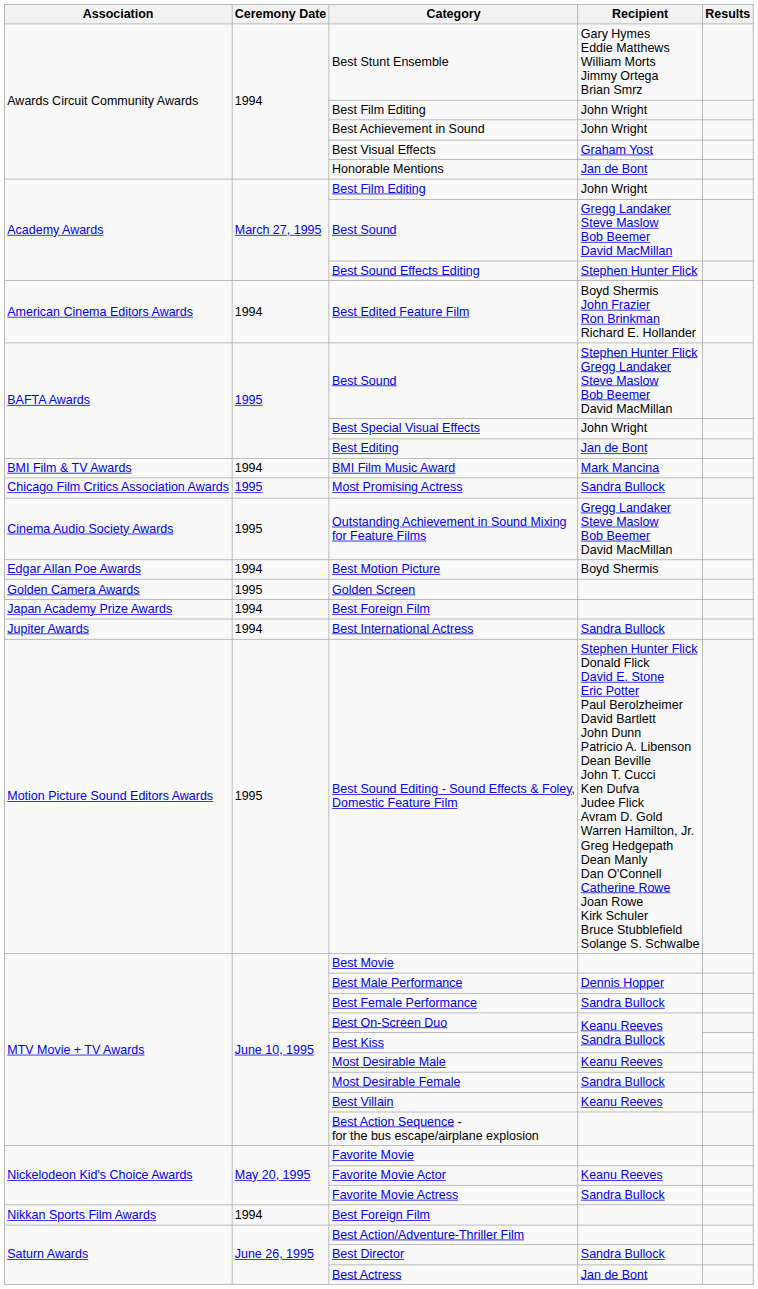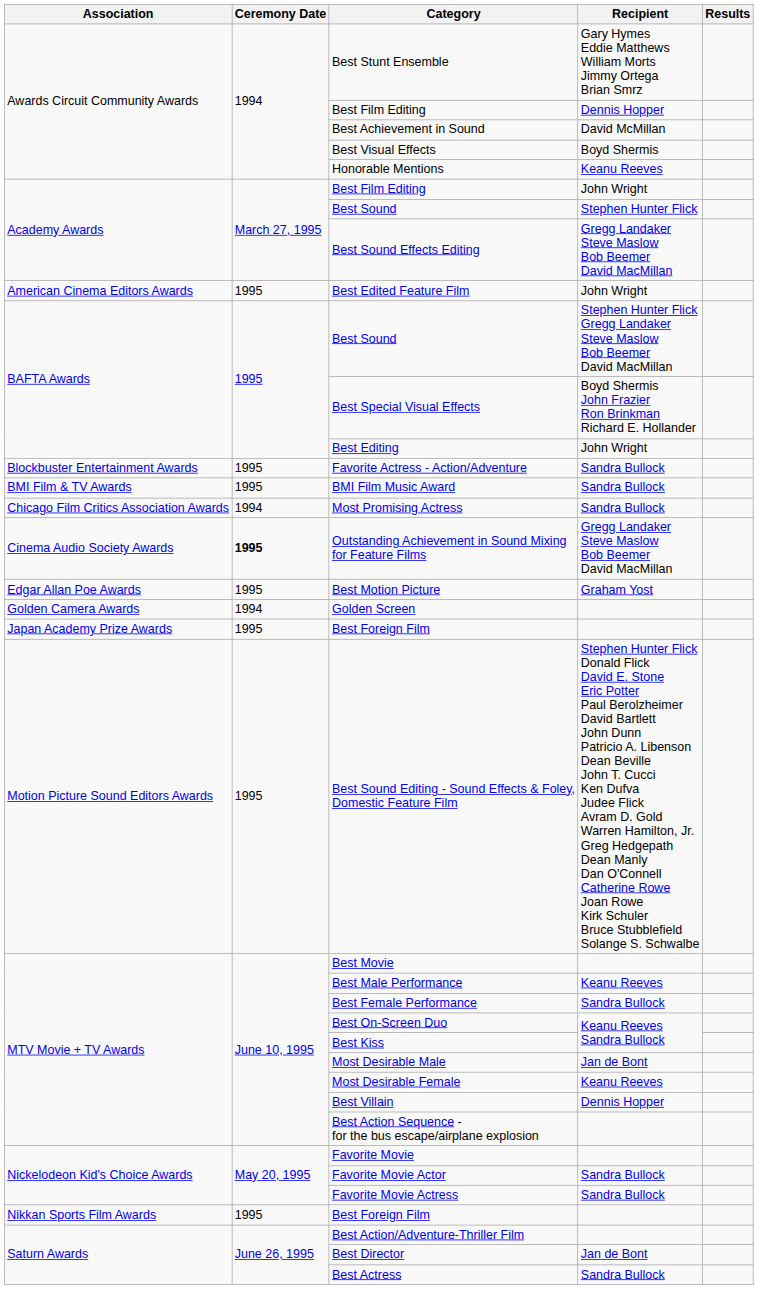 <table class="wikitable sortable plainrowheaders">
 <tr>
 <th>Association</th>
 <th>Ceremony Date</th>
 <th>Category</th>
 <th>Recipient</th>
 <th>Results</th>
 </tr>
 <tr>
 <td rowspan="5">Awards Circuit Community Awards</td>
 <td rowspan="5">1994</td>
 <td>Best Stunt Ensemble</td>
 <td>Gary Hymes<br>Eddie Matthews<br>William Morts<br>Jimmy Ortega<br>Brian Smrz</td>
 <td></td>
 </tr>
 <tr>
 <td>Best Film Editing</td>
-<td>John Wright</td>
+<td><a href='#'>Dennis Hopper</a></td>
 <td></td>
 </tr>
 <tr>
 <td>Best Achievement in Sound</td>
-<td>John Wright</td>
+<td>David McMillan</td>
 <td></td>
 </tr>
 <tr>
 <td>Best Visual Effects</td>
-<td><a href='#'>Graham Yost</a></td>
+<td>Boyd Shermis</td>
 <td></td>
 </tr>
 <tr>
 <td>Honorable Mentions</td>
-<td><a href='#'>Jan de Bont</a></td>
+<td><a href='#'>Keanu Reeves</a></td>
 <td></td>
 </tr>
 <tr>
 <td rowspan="3"><a href='#'>Academy Awards</a></td>
 <td rowspan="3"><a href='#'>March 27, 1995</a></td>
 <td><a href='#'>Best Film Editing</a></td>
 <td>John Wright</td>
 <td></td>
 </tr>
 <tr>
 <td><a href='#'>Best Sound</a></td>
+<td><a href='#'>Stephen Hunter Flick</a></td>
+<td></td>
+</tr>
+<tr>
+<td><a href='#'>Best Sound Effects Editing</a></td>
 <td><a href='#'>Gregg Landaker</a><br><a href='#'>Steve Maslow</a><br><a href='#'>Bob Beemer</a><br><a href='#'>David MacMillan</a></td>
 <td></td>
 </tr>
 <tr>
-<td><a href='#'>Best Sound Effects Editing</a></td>
-<td><a href='#'>Stephen Hunter Flick</a></td>
-<td></td>
-</tr>
-<tr>
 <td><a href='#'>American Cinema Editors Awards</a></td>
-<td>1994</td>
+<td>1995</td>
 <td><a href='#'>Best Edited Feature Film</a></td>
-<td>Boyd Shermis<br><a href='#'>John Frazier</a><br><a href='#'>Ron Brinkman</a><br>Richard E. Hollander</td>
+<td>John Wright</td>
 <td></td>
 </tr>
 <tr>
 <td rowspan="3"><a href='#'>BAFTA Awards</a></td>
 <td rowspan="3"><a href='#'>1995</a></td>
 <td><a href='#'>Best Sound</a></td>
 <td><a href='#'>Stephen Hunter Flick</a><br><a href='#'>Gregg Landaker</a><br><a href='#'>Steve Maslow</a><br><a href='#'>Bob Beemer</a><br>David MacMillan</td>
 <td></td>
 </tr>
 <tr>
 <td><a href='#'>Best Special Visual Effects</a></td>
+<td>Boyd Shermis<br><a href='#'>John Frazier</a><br><a href='#'>Ron Brinkman</a><br>Richard E. Hollander</td>
+<td></td>
+</tr>
+<tr>
+<td><a href='#'>Best Editing</a></td>
 <td>John Wright</td>
 <td></td>
 </tr>
 <tr>
-<td><a href='#'>Best Editing</a></td>
-<td><a href='#'>Jan de Bont</a></td>
+<td><a href='#'>Blockbuster Entertainment Awards</a></td>
+<td>1995</td>
+<td><a href='#'>Favorite Actress - Action/Adventure</a></td>
+<td><a href='#'>Sandra Bullock</a></td>
 <td></td>
 </tr>
 <tr>
 <td><a href='#'>BMI Film & TV Awards</a></td>
-<td>1994</td>
+<td>1995</td>
 <td><a href='#'>BMI Film Music Award</a></td>
-<td><a href='#'>Mark Mancina</a></td>
+<td><a href='#'>Sandra Bullock</a></td>
 <td></td>
 </tr>
 <tr>
 <td><a href='#'>Chicago Film Critics Association Awards</a></td>
-<td><a href='#'>1995</a></td>
+<td>1994</td>
 <td><a href='#'>Most Promising Actress</a></td>
 <td><a href='#'>Sandra Bullock</a></td>
 <td></td>
 </tr>
 <tr>
 <td><a href='#'>Cinema Audio Society Awards</a></td>
-<td>1995</td>
+<td><strong>1995</strong></td>
 <td><a href='#'>Outstanding Achievement in Sound Mixing<br>for Feature Films</a></td>
 <td><a href='#'>Gregg Landaker</a><br><a href='#'>Steve Maslow</a><br><a href='#'>Bob Beemer</a><br>David MacMillan</td>
 <td></td>
 </tr>
 <tr>
 <td><a href='#'>Edgar Allan Poe Awards</a></td>
-<td>1994</td>
+<td>1995</td>
 <td><a href='#'>Best Motion Picture</a></td>
-<td>Boyd Shermis</td>
+<td><a href='#'>Graham Yost</a></td>
 <td></td>
 </tr>
 <tr>
 <td><a href='#'>Golden Camera Awards</a></td>
-<td>1995</td>
+<td>1994</td>
 <td><a href='#'>Golden Screen</a></td>
 <td></td>
 <td></td>
 </tr>
 <tr>
 <td><a href='#'>Japan Academy Prize Awards</a></td>
-<td>1994</td>
+<td>1995</td>
 <td><a href='#'>Best Foreign Film</a></td>
 <td></td>
-<td></td>
-</tr>
-<tr>
-<td><a href='#'>Jupiter Awards</a></td>
-<td>1994</td>
-<td><a href='#'>Best International Actress</a></td>
-<td><a href='#'>Sandra Bullock</a></td>
 <td></td>
 </tr>
 <tr>
 <td><a href='#'>Motion Picture Sound Editors Awards</a></td>
 <td>1995</td>
 <td><a href='#'>Best Sound Editing - Sound Effects & Foley,<br>Domestic Feature Film</a></td>
 <td><a href='#'>Stephen Hunter Flick</a><br>Donald Flick<br><a href='#'>David E. Stone</a><br><a href='#'>Eric Potter</a><br>Paul Berolzheimer<br>David Bartlett<br>John Dunn<br>Patricio A. Libenson<br>Dean Beville<br>John T. Cucci<br>Ken Dufva<br>Judee Flick<br>Avram D. Gold<br>Warren Hamilton, Jr.<br>Greg Hedgepath<br>Dean Manly<br>Dan O'Connell<br><a href='#'>Catherine Rowe</a><br>Joan Rowe<br>Kirk Schuler<br>Bruce Stubblefield<br>Solange S. Schwalbe</td>
 <td></td>
 </tr>
 <tr>
 <td rowspan="9"><a href='#'>MTV Movie + TV Awards</a></td>
 <td rowspan="9"><a href='#'>June 10, 1995</a></td>
 <td><a href='#'>Best Movie</a></td>
 <td></td>
 <td></td>
 </tr>
 <tr>
 <td><a href='#'>Best Male Performance</a></td>
-<td><a href='#'>Dennis Hopper</a></td>
+<td><a href='#'>Keanu Reeves</a></td>
 <td></td>
 </tr>
 <tr>
 <td><a href='#'>Best Female Performance</a></td>
 <td><a href='#'>Sandra Bullock</a></td>
 <td></td>
 </tr>
 <tr>
 <td><a href='#'>Best On-Screen Duo</a></td>
 <td rowspan=2><a href='#'>Keanu Reeves</a><br><a href='#'>Sandra Bullock</a></td>
 <td></td>
 </tr>
 <tr>
 <td><a href='#'>Best Kiss</a></td>
 <td></td>
 </tr>
 <tr>
 <td><a href='#'>Most Desirable Male</a></td>
+<td><a href='#'>Jan de Bont</a></td>
+<td></td>
+</tr>
+<tr>
+<td><a href='#'>Most Desirable Female</a></td>
 <td><a href='#'>Keanu Reeves</a></td>
 <td></td>
 </tr>
 <tr>
-<td><a href='#'>Most Desirable Female</a></td>
-<td><a href='#'>Sandra Bullock</a></td>
-<td></td>
-</tr>
-<tr>
 <td><a href='#'>Best Villain</a></td>
-<td><a href='#'>Keanu Reeves</a></td>
+<td><a href='#'>Dennis Hopper</a></td>
 <td></td>
 </tr>
 <tr>
 <td><a href='#'>Best Action Sequence</a> -<br>for the bus escape/airplane explosion</td>
 <td></td>
 <td></td>
 </tr>
 <tr>
 <td rowspan="3"><a href='#'>Nickelodeon Kid's Choice Awards</a></td>
 <td rowspan="3"><a href='#'>May 20, 1995</a></td>
 <td><a href='#'>Favorite Movie</a></td>
 <td></td>
 <td></td>
 </tr>
 <tr>
 <td><a href='#'>Favorite Movie Actor</a></td>
-<td><a href='#'>Keanu Reeves</a></td>
+<td><a href='#'>Sandra Bullock</a></td>
 <td></td>
 </tr>
 <tr>
 <td><a href='#'>Favorite Movie Actress</a></td>
 <td><a href='#'>Sandra Bullock</a></td>
 <td></td>
 </tr>
 <tr>
 <td><a href='#'>Nikkan Sports Film Awards</a></td>
-<td>1994</td>
+<td>1995</td>
 <td><a href='#'>Best Foreign Film</a></td>
 <td></td>
 <td></td>
 </tr>
 <tr>
 <td rowspan="3"><a href='#'>Saturn Awards</a></td>
 <td rowspan="3"><a href='#'>June 26, 1995</a></td>
 <td><a href='#'>Best Action/Adventure-Thriller Film</a></td>
 <td></td>
 <td></td>
 </tr>
 <tr>
 <td><a href='#'>Best Director</a></td>
-<td><a href='#'>Sandra Bullock</a></td>
+<td><a href='#'>Jan de Bont</a></td>
 <td></td>
 </tr>
 <tr>
 <td><a href='#'>Best Actress</a></td>
-<td><a href='#'>Jan de Bont</a></td>
+<td><a href='#'>Sandra Bullock</a></td>
 <td></td>
 </tr>
 </table>
